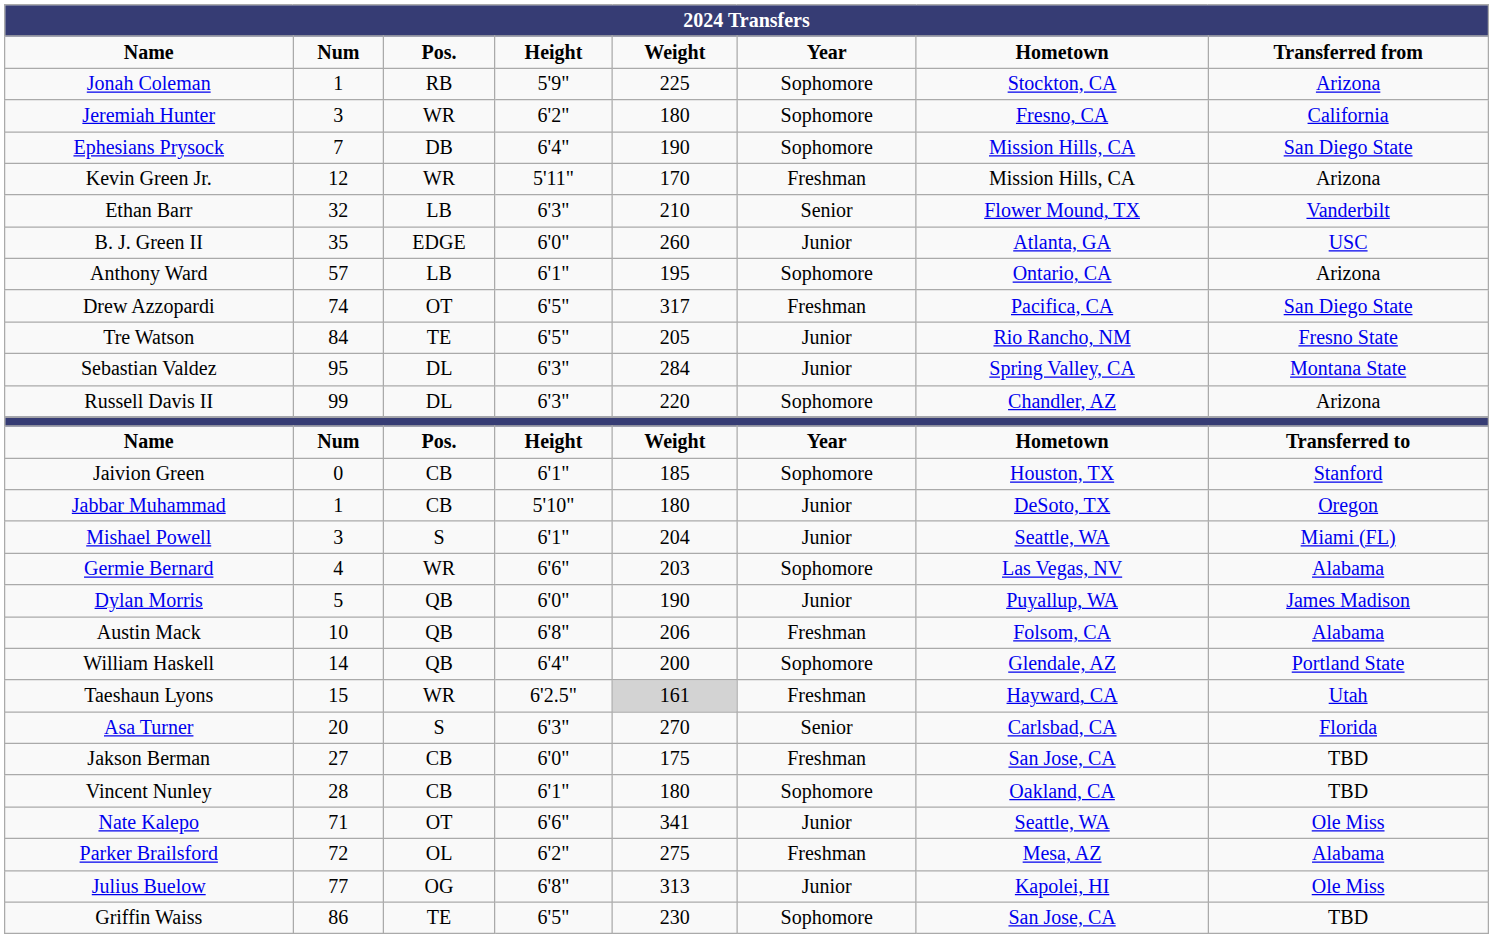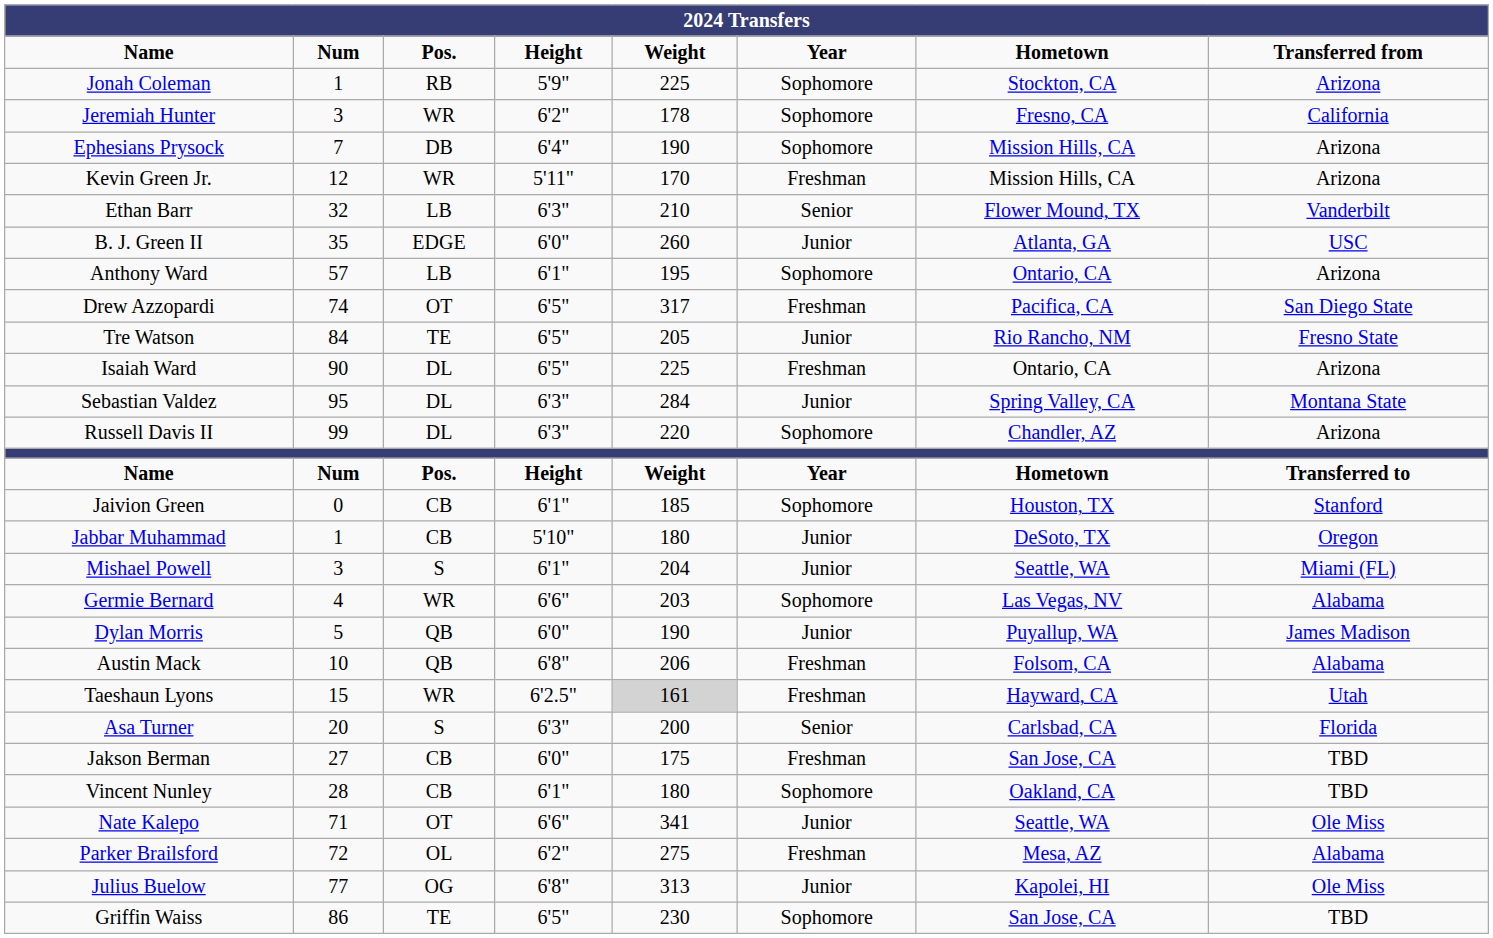 <table style="width:75%; text-align:center;" class="wikitable">
 <tr style="font-weight:bold; background:#363C74; color:white;">
 <td colspan=8>2024 Transfers</td>
 </tr>
 <tr style="font-weight:bold;">
 <td>Name</td>
 <td>Num</td>
 <td>Pos.</td>
 <td>Height</td>
 <td>Weight</td>
 <td>Year</td>
 <td>Hometown</td>
 <td>Transferred from</td>
 </tr>
 <tr>
 <td><a href='#'>Jonah Coleman</a></td>
 <td>1</td>
 <td>RB</td>
 <td>5'9"</td>
 <td>225</td>
 <td>Sophomore</td>
 <td><a href='#'>Stockton, CA</a></td>
 <td><a href='#'>Arizona</a></td>
 </tr>
 <tr>
 <td><a href='#'>Jeremiah Hunter</a></td>
 <td>3</td>
 <td>WR</td>
 <td>6'2"</td>
-<td>180</td>
+<td>178</td>
 <td>Sophomore</td>
 <td><a href='#'>Fresno, CA</a></td>
 <td><a href='#'>California</a></td>
 </tr>
 <tr>
 <td><a href='#'>Ephesians Prysock</a></td>
 <td>7</td>
 <td>DB</td>
 <td>6'4"</td>
 <td>190</td>
 <td>Sophomore</td>
 <td><a href='#'>Mission Hills, CA</a></td>
-<td><a href='#'>San Diego State</a></td>
+<td>Arizona</td>
 </tr>
 <tr>
 <td>Kevin Green Jr.</td>
 <td>12</td>
 <td>WR</td>
 <td>5'11"</td>
 <td>170</td>
 <td> Freshman</td>
 <td>Mission Hills, CA</td>
 <td>Arizona</td>
 </tr>
 <tr>
 <td>Ethan Barr</td>
 <td>32</td>
 <td>LB</td>
 <td>6'3"</td>
 <td>210</td>
 <td>Senior</td>
 <td><a href='#'>Flower Mound, TX</a></td>
 <td><a href='#'>Vanderbilt</a></td>
 </tr>
 <tr>
 <td>B. J. Green II</td>
 <td>35</td>
 <td>EDGE</td>
 <td>6'0"</td>
 <td>260</td>
 <td>Junior</td>
 <td><a href='#'>Atlanta, GA</a></td>
 <td><a href='#'>USC</a></td>
 </tr>
 <tr>
 <td>Anthony Ward</td>
 <td>57</td>
 <td>LB</td>
 <td>6'1"</td>
 <td>195</td>
 <td>Sophomore</td>
 <td><a href='#'>Ontario, CA</a></td>
 <td>Arizona</td>
 </tr>
 <tr>
 <td>Drew Azzopardi</td>
 <td>74</td>
 <td>OT</td>
 <td>6'5"</td>
 <td>317</td>
 <td> Freshman</td>
 <td><a href='#'>Pacifica, CA</a></td>
 <td><a href='#'>San Diego State</a></td>
 </tr>
 <tr>
 <td>Tre Watson</td>
 <td>84</td>
 <td>TE</td>
 <td>6'5"</td>
 <td>205</td>
 <td>Junior</td>
 <td><a href='#'>Rio Rancho, NM</a></td>
 <td><a href='#'>Fresno State</a></td>
+</tr>
+<tr>
+<td>Isaiah Ward</td>
+<td>90</td>
+<td>DL</td>
+<td>6'5"</td>
+<td>225</td>
+<td> Freshman</td>
+<td>Ontario, CA</td>
+<td>Arizona</td>
 </tr>
 <tr>
 <td>Sebastian Valdez</td>
 <td>95</td>
 <td>DL</td>
 <td>6'3"</td>
 <td>284</td>
 <td>Junior</td>
 <td><a href='#'>Spring Valley, CA</a></td>
 <td><a href='#'>Montana State</a></td>
 </tr>
 <tr>
 <td>Russell Davis II</td>
 <td>99</td>
 <td>DL</td>
 <td>6'3"</td>
 <td>220</td>
 <td>Sophomore</td>
 <td><a href='#'>Chandler, AZ</a></td>
 <td>Arizona</td>
 </tr>
 <tr>
 </tr>
 <tr style="font-weight:bold; background:#363C74; color:white;">
 <td colspan=8></td>
 </tr>
 <tr style="font-weight:bold;">
 <td>Name</td>
 <td>Num</td>
 <td>Pos.</td>
 <td>Height</td>
 <td>Weight</td>
 <td>Year</td>
 <td>Hometown</td>
 <td>Transferred to</td>
 </tr>
 <tr>
 <td>Jaivion Green</td>
 <td>0</td>
 <td>CB</td>
 <td>6'1"</td>
 <td>185</td>
 <td>Sophomore</td>
 <td><a href='#'>Houston, TX</a></td>
 <td><a href='#'>Stanford</a></td>
 </tr>
 <tr>
 <td><a href='#'>Jabbar Muhammad</a></td>
 <td>1</td>
 <td>CB</td>
 <td>5'10"</td>
 <td>180</td>
 <td>Junior</td>
 <td><a href='#'>DeSoto, TX</a></td>
 <td><a href='#'>Oregon</a></td>
 </tr>
 <tr>
 <td><a href='#'>Mishael Powell</a></td>
 <td>3</td>
 <td>S</td>
 <td>6'1"</td>
 <td>204</td>
 <td> Junior</td>
 <td><a href='#'>Seattle, WA</a></td>
 <td><a href='#'>Miami (FL)</a></td>
 </tr>
 <tr>
 <td><a href='#'>Germie Bernard</a></td>
 <td>4</td>
 <td>WR</td>
 <td>6'6"</td>
 <td>203</td>
 <td>Sophomore</td>
 <td><a href='#'>Las Vegas, NV</a></td>
 <td><a href='#'>Alabama</a></td>
 </tr>
 <tr>
 <td><a href='#'>Dylan Morris</a></td>
 <td>5</td>
 <td>QB</td>
 <td>6'0"</td>
 <td>190</td>
 <td> Junior</td>
 <td><a href='#'>Puyallup, WA</a></td>
 <td><a href='#'>James Madison</a></td>
 </tr>
 <tr>
 <td>Austin Mack</td>
 <td>10</td>
 <td>QB</td>
 <td>6'8"</td>
 <td>206</td>
 <td>Freshman</td>
 <td><a href='#'>Folsom, CA</a></td>
 <td><a href='#'>Alabama</a></td>
 </tr>
 <tr>
-<td>William Haskell</td>
-<td>14</td>
-<td>QB</td>
-<td>6'4"</td>
-<td>200</td>
-<td> Sophomore</td>
-<td><a href='#'>Glendale, AZ</a></td>
-<td><a href='#'>Portland State</a></td>
-</tr>
-<tr>
 <td>Taeshaun Lyons</td>
 <td>15</td>
 <td>WR</td>
 <td>6'2.5"</td>
 <td style="background: lightgrey;">161</td>
 <td>Freshman</td>
 <td><a href='#'>Hayward, CA</a></td>
 <td><a href='#'>Utah</a></td>
 </tr>
 <tr>
 <td><a href='#'>Asa Turner</a></td>
 <td>20</td>
 <td>S</td>
 <td>6'3"</td>
-<td>270</td>
+<td>200</td>
 <td>Senior</td>
 <td><a href='#'>Carlsbad, CA</a></td>
 <td><a href='#'>Florida</a></td>
 </tr>
 <tr>
 <td>Jakson Berman</td>
 <td>27</td>
 <td>CB</td>
 <td>6'0"</td>
 <td>175</td>
 <td> Freshman</td>
 <td><a href='#'>San Jose, CA</a></td>
 <td>TBD</td>
 </tr>
 <tr>
 <td>Vincent Nunley</td>
 <td>28</td>
 <td>CB</td>
 <td>6'1"</td>
 <td>180</td>
 <td> Sophomore</td>
 <td><a href='#'>Oakland, CA</a></td>
 <td>TBD</td>
 </tr>
 <tr>
 <td><a href='#'>Nate Kalepo</a></td>
 <td>71</td>
 <td>OT</td>
 <td>6'6"</td>
 <td>341</td>
 <td> Junior</td>
 <td><a href='#'>Seattle, WA</a></td>
 <td><a href='#'>Ole Miss</a></td>
 </tr>
 <tr>
 <td><a href='#'>Parker Brailsford</a></td>
 <td>72</td>
 <td>OL</td>
 <td>6'2"</td>
 <td>275</td>
 <td> Freshman</td>
 <td><a href='#'>Mesa, AZ</a></td>
 <td><a href='#'>Alabama</a></td>
 </tr>
 <tr>
 <td><a href='#'>Julius Buelow</a></td>
 <td>77</td>
 <td>OG</td>
 <td>6'8"</td>
 <td>313</td>
 <td> Junior</td>
 <td><a href='#'>Kapolei, HI</a></td>
 <td><a href='#'>Ole Miss</a></td>
 </tr>
 <tr>
 <td>Griffin Waiss</td>
 <td>86</td>
 <td>TE</td>
 <td>6'5"</td>
 <td>230</td>
 <td> Sophomore</td>
 <td><a href='#'>San Jose, CA</a></td>
 <td>TBD</td>
 </tr>
 </table>
